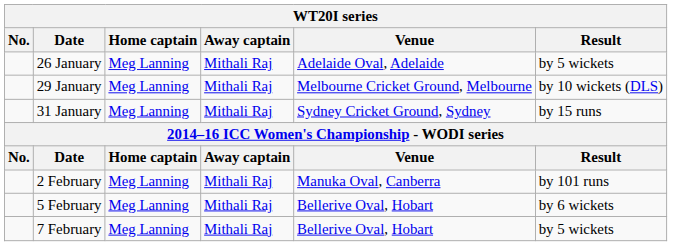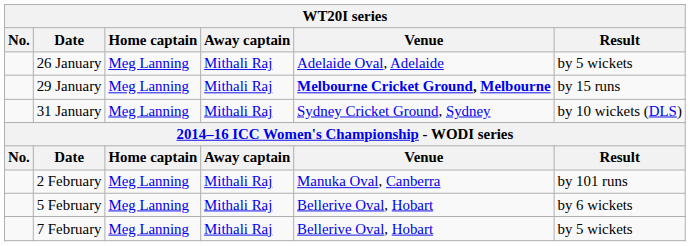 <table class="wikitable">
 <tr>
 <th colspan="9">WT20I series</th>
 </tr>
 <tr>
 <th>No.</th>
 <th>Date</th>
 <th>Home captain</th>
 <th>Away captain</th>
 <th>Venue</th>
 <th>Result</th>
 </tr>
 <tr>
 <td></td>
 <td>26 January</td>
 <td><a href='#'>Meg Lanning</a></td>
 <td><a href='#'>Mithali Raj</a></td>
 <td><a href='#'>Adelaide Oval</a>, <a href='#'>Adelaide</a></td>
 <td> by 5 wickets</td>
 </tr>
 <tr>
 <td></td>
 <td>29 January</td>
 <td><a href='#'>Meg Lanning</a></td>
 <td><a href='#'>Mithali Raj</a></td>
-<td><a href='#'>Melbourne Cricket Ground</a>, <a href='#'>Melbourne</a></td>
-<td> by 10 wickets (<a href='#'>DLS</a>)</td>
+<td><strong><a href='#'>Melbourne Cricket Ground</a>, <a href='#'>Melbourne</a></strong></td>
+<td> by 15 runs</td>
 </tr>
 <tr>
 <td></td>
 <td>31 January</td>
 <td><a href='#'>Meg Lanning</a></td>
 <td><a href='#'>Mithali Raj</a></td>
 <td><a href='#'>Sydney Cricket Ground</a>, <a href='#'>Sydney</a></td>
-<td> by 15 runs</td>
+<td> by 10 wickets (<a href='#'>DLS</a>)</td>
 </tr>
 <tr>
 <th colspan="9"><a href='#'>2014–16 ICC Women's Championship</a> - WODI series</th>
 </tr>
 <tr>
 <th>No.</th>
 <th>Date</th>
 <th>Home captain</th>
 <th>Away captain</th>
 <th>Venue</th>
 <th>Result</th>
 </tr>
 <tr>
 <td></td>
 <td>2 February</td>
 <td><a href='#'>Meg Lanning</a></td>
 <td><a href='#'>Mithali Raj</a></td>
 <td><a href='#'>Manuka Oval</a>, <a href='#'>Canberra</a></td>
 <td> by 101 runs</td>
 </tr>
 <tr>
 <td></td>
 <td>5 February</td>
 <td><a href='#'>Meg Lanning</a></td>
 <td><a href='#'>Mithali Raj</a></td>
 <td><a href='#'>Bellerive Oval</a>, <a href='#'>Hobart</a></td>
 <td> by 6 wickets</td>
 </tr>
 <tr>
 <td></td>
 <td>7 February</td>
 <td><a href='#'>Meg Lanning</a></td>
 <td><a href='#'>Mithali Raj</a></td>
 <td><a href='#'>Bellerive Oval</a>, <a href='#'>Hobart</a></td>
 <td> by 5 wickets</td>
 </tr>
 </table>
